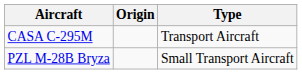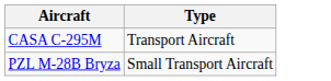 <table class="wikitable">
 <tr>
 <th>Aircraft</th>
-<th>Origin</th>
 <th>Type</th>
 </tr>
 <tr>
 <td><a href='#'>CASA C-295M</a></td>
-<td></td>
 <td>Transport Aircraft</td>
 </tr>
 <tr>
 <td><a href='#'>PZL M-28B Bryza</a></td>
-<td></td>
 <td>Small Transport Aircraft</td>
 </tr>
 </table>
